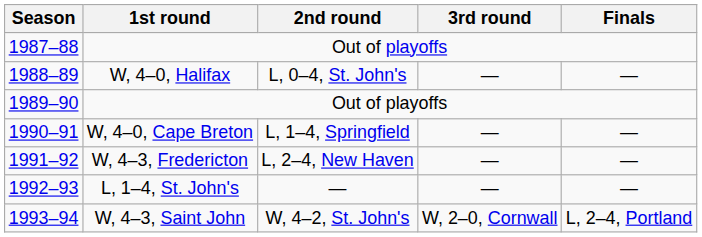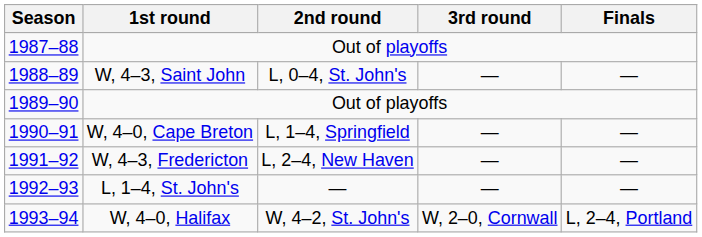 <table class="wikitable" style="text-align:center">
 <tr>
 <th>Season</th>
 <th>1st round</th>
 <th>2nd round</th>
 <th>3rd round</th>
 <th>Finals</th>
 </tr>
 <tr>
 <td><a href='#'>1987–88</a></td>
 <td colspan="4">Out of <a href='#'>playoffs</a></td>
 </tr>
 <tr>
 <td><a href='#'>1988–89</a></td>
-<td>W, 4–0, <a href='#'>Halifax</a></td>
+<td>W, 4–3, <a href='#'>Saint John</a></td>
 <td>L, 0–4, <a href='#'>St. John's</a></td>
 <td>—</td>
 <td>—</td>
 </tr>
 <tr>
 <td><a href='#'>1989–90</a></td>
 <td colspan="4">Out of playoffs</td>
 </tr>
 <tr>
 <td><a href='#'>1990–91</a></td>
 <td>W, 4–0, <a href='#'>Cape Breton</a></td>
 <td>L, 1–4, <a href='#'>Springfield</a></td>
 <td>—</td>
 <td>—</td>
 </tr>
 <tr>
 <td><a href='#'>1991–92</a></td>
 <td>W, 4–3, <a href='#'>Fredericton</a></td>
 <td>L, 2–4, <a href='#'>New Haven</a></td>
 <td>—</td>
 <td>—</td>
 </tr>
 <tr>
 <td><a href='#'>1992–93</a></td>
 <td>L, 1–4, <a href='#'>St. John's</a></td>
 <td>—</td>
 <td>—</td>
 <td>—</td>
 </tr>
 <tr>
 <td><a href='#'>1993–94</a></td>
-<td>W, 4–3, <a href='#'>Saint John</a></td>
+<td>W, 4–0, <a href='#'>Halifax</a></td>
 <td>W, 4–2, <a href='#'>St. John's</a></td>
 <td>W, 2–0, <a href='#'>Cornwall</a></td>
 <td>L, 2–4, <a href='#'>Portland</a></td>
 </tr>
 </table>
